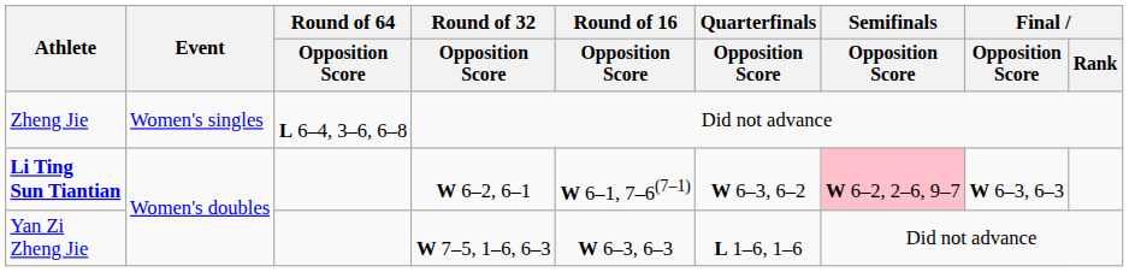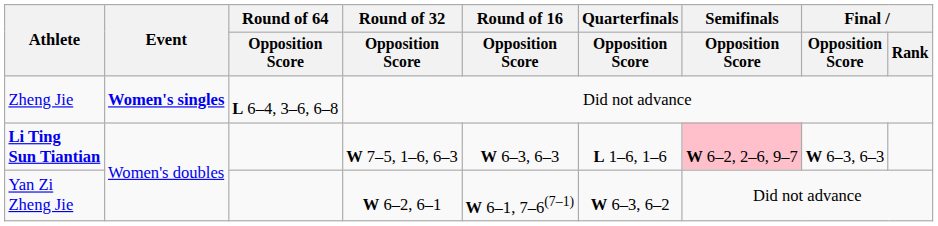 <table class=wikitable style="font-size:90%">
 <tr>
 <th rowspan="2">Athlete</th>
 <th rowspan="2">Event</th>
 <th>Round of 64</th>
 <th>Round of 32</th>
 <th>Round of 16</th>
 <th>Quarterfinals</th>
 <th>Semifinals</th>
 <th colspan=2>Final / </th>
 </tr>
 <tr style="font-size:95%">
 <th>Opposition<br>Score</th>
 <th>Opposition<br>Score</th>
 <th>Opposition<br>Score</th>
 <th>Opposition<br>Score</th>
 <th>Opposition<br>Score</th>
 <th>Opposition<br>Score</th>
 <th>Rank</th>
 </tr>
 <tr align=center>
 <td align=left><a href='#'>Zheng Jie</a></td>
-<td align=left><a href='#'>Women's singles</a></td>
+<td align=left><strong><a href='#'>Women's singles</a></strong></td>
 <td><br><strong>L</strong> 6–4, 3–6, 6–8</td>
 <td colspan=6>Did not advance</td>
 </tr>
 <tr align=center>
 <td align=left><strong><a href='#'>Li Ting</a><br><a href='#'>Sun Tiantian</a></strong></td>
 <td style="text-align:left;" rowspan="2"><a href='#'>Women's doubles</a></td>
 <td></td>
-<td><br><strong>W</strong> 6–2, 6–1</td>
-<td><br><strong>W</strong> 6–1, 7–6<sup>(7–1)</sup></td>
-<td><br><strong>W</strong> 6–3, 6–2</td>
+<td><br><strong>W</strong> 7–5, 1–6, 6–3</td>
+<td><br><strong>W</strong> 6–3, 6–3</td>
+<td><br><strong>L</strong> 1–6, 1–6</td>
 <td style="background: pink;"><br><strong>W</strong> 6–2, 2–6, 9–7</td>
 <td><br><strong>W</strong> 6–3, 6–3</td>
 <td></td>
 </tr>
 <tr align=center>
 <td align=left><a href='#'>Yan Zi</a><br><a href='#'>Zheng Jie</a></td>
 <td></td>
-<td><br><strong>W</strong> 7–5, 1–6, 6–3</td>
-<td><br><strong>W</strong> 6–3, 6–3</td>
-<td><br><strong>L</strong> 1–6, 1–6</td>
+<td><br><strong>W</strong> 6–2, 6–1</td>
+<td><br><strong>W</strong> 6–1, 7–6<sup>(7–1)</sup></td>
+<td><br><strong>W</strong> 6–3, 6–2</td>
 <td colspan=3>Did not advance</td>
 </tr>
 </table>
